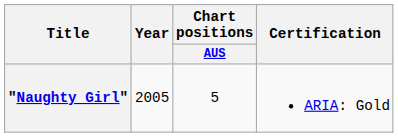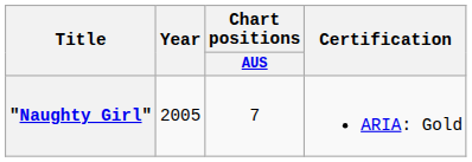 <table class="wikitable plainrowheaders" style="text-align:center;">
 <tr>
 <th rowspan="2">Title</th>
 <th rowspan="2">Year</th>
 <th colspan="1">Chart positions</th>
 <th rowspan="2">Certification</th>
 </tr>
 <tr>
 <th scope="col" style="width:3em;font-size:85%;"><a href='#'>AUS</a><br></th>
 </tr>
 <tr>
 <th scope="row">"<a href='#'>Naughty Girl</a>"</th>
 <td>2005</td>
-<td>5</td>
+<td>7</td>
 <td><br><ul><li><a href='#'>ARIA</a>: Gold</li></ul></td>
 </tr>
 </table>
